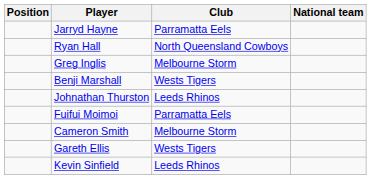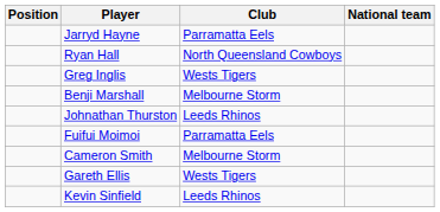 <table class="wikitable collapsible collapsed">
 <tr>
 <th>Position</th>
 <th>Player</th>
 <th>Club</th>
 <th>National team</th>
 </tr>
 <tr>
 <td></td>
 <td> <a href='#'>Jarryd Hayne</a></td>
 <td> <a href='#'>Parramatta Eels</a></td>
 <td></td>
 </tr>
 <tr>
 <td></td>
 <td> <a href='#'>Ryan Hall</a></td>
 <td> <a href='#'>North Queensland Cowboys</a></td>
 <td></td>
 </tr>
 <tr>
 <td></td>
 <td> <a href='#'>Greg Inglis</a></td>
-<td> <a href='#'>Melbourne Storm</a></td>
+<td> <a href='#'>Wests Tigers</a></td>
 <td></td>
 </tr>
 <tr>
 <td></td>
 <td> <a href='#'>Benji Marshall</a></td>
-<td> <a href='#'>Wests Tigers</a></td>
+<td> <a href='#'>Melbourne Storm</a></td>
 <td></td>
 </tr>
 <tr>
 <td></td>
 <td> <a href='#'>Johnathan Thurston</a></td>
 <td> <a href='#'>Leeds Rhinos</a></td>
 <td></td>
 </tr>
 <tr>
 <td></td>
 <td> <a href='#'>Fuifui Moimoi</a></td>
 <td> <a href='#'>Parramatta Eels</a></td>
 <td></td>
 </tr>
 <tr>
 <td></td>
 <td> <a href='#'>Cameron Smith</a></td>
 <td> <a href='#'>Melbourne Storm</a></td>
 <td></td>
 </tr>
 <tr>
 <td></td>
 <td> <a href='#'>Gareth Ellis</a></td>
 <td> <a href='#'>Wests Tigers</a></td>
 <td></td>
 </tr>
 <tr>
 <td></td>
 <td> <a href='#'>Kevin Sinfield</a></td>
 <td> <a href='#'>Leeds Rhinos</a></td>
 <td></td>
 </tr>
 </table>
